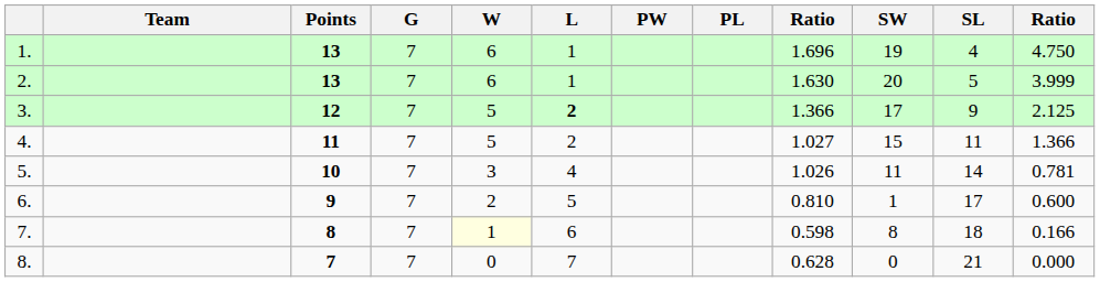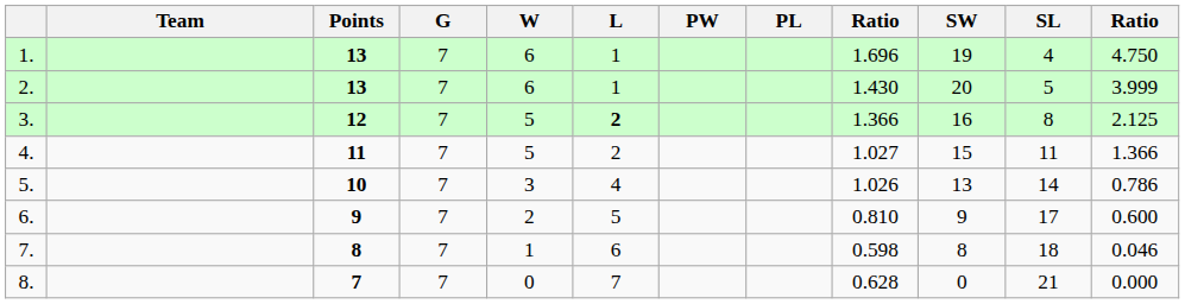 <table class=wikitable style="text-align:center">
 <tr bgcolor="#DCDCDC">
 <th width="25"></th>
 <th width="200">Team</th>
 <th width="60">Points</th>
 <th width="60">G</th>
 <th width="60">W</th>
 <th width="60">L</th>
 <th width="60">PW</th>
 <th width="60">PL</th>
 <th width="60">Ratio</th>
 <th width="60">SW</th>
 <th width="60">SL</th>
 <th width="60">Ratio</th>
 </tr>
 <tr bgcolor=#CCFFCC>
 <td>1.</td>
 <td align=left></td>
 <td><strong>13</strong></td>
 <td>7</td>
 <td>6</td>
 <td>1</td>
 <td></td>
 <td></td>
 <td>1.696</td>
 <td>19</td>
 <td>4</td>
 <td>4.750</td>
 </tr>
 <tr bgcolor=#CCFFCC>
 <td>2.</td>
 <td align=left></td>
 <td><strong>13</strong></td>
 <td>7</td>
 <td>6</td>
 <td>1</td>
 <td></td>
 <td></td>
-<td>1.630</td>
+<td>1.430</td>
 <td>20</td>
 <td>5</td>
 <td>3.999</td>
 </tr>
 <tr bgcolor=#CCFFCC>
 <td>3.</td>
 <td align=left></td>
 <td><strong>12</strong></td>
 <td>7</td>
 <td>5</td>
 <td><strong>2</strong></td>
 <td></td>
 <td></td>
 <td>1.366</td>
-<td>17</td>
-<td>9</td>
+<td>16</td>
+<td>8</td>
 <td>2.125</td>
 </tr>
 <tr>
 <td>4.</td>
 <td align=left></td>
 <td><strong>11</strong></td>
 <td>7</td>
 <td>5</td>
 <td>2</td>
 <td></td>
 <td></td>
 <td>1.027</td>
 <td>15</td>
 <td>11</td>
 <td>1.366</td>
 </tr>
 <tr>
 <td>5.</td>
 <td align=left></td>
 <td><strong>10</strong></td>
 <td>7</td>
 <td>3</td>
 <td>4</td>
 <td></td>
 <td></td>
 <td>1.026</td>
-<td>11</td>
+<td>13</td>
 <td>14</td>
-<td>0.781</td>
+<td>0.786</td>
 </tr>
 <tr>
 <td>6.</td>
 <td align=left></td>
 <td><strong>9</strong></td>
 <td>7</td>
 <td>2</td>
 <td>5</td>
 <td></td>
 <td></td>
 <td>0.810</td>
-<td>1</td>
+<td>9</td>
 <td>17</td>
 <td>0.600</td>
 </tr>
 <tr>
 <td>7.</td>
 <td align=left></td>
 <td><strong>8</strong></td>
 <td>7</td>
-<td style="background: lightyellow;">1</td>
+<td>1</td>
 <td>6</td>
 <td></td>
 <td></td>
 <td>0.598</td>
 <td>8</td>
 <td>18</td>
-<td>0.166</td>
+<td>0.046</td>
 </tr>
 <tr>
 <td>8.</td>
 <td align=left></td>
 <td><strong>7</strong></td>
 <td>7</td>
 <td>0</td>
 <td>7</td>
 <td></td>
 <td></td>
 <td>0.628</td>
 <td>0</td>
 <td>21</td>
 <td>0.000</td>
 </tr>
 </table>
